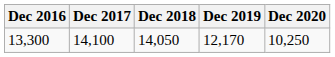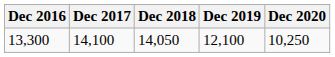 <table class="wikitable">
 <tr>
 <th>Dec 2016</th>
 <th>Dec 2017</th>
 <th>Dec 2018</th>
 <th>Dec 2019</th>
 <th>Dec 2020</th>
 </tr>
 <tr>
 <td>13,300</td>
 <td>14,100</td>
 <td>14,050</td>
-<td>12,170</td>
+<td>12,100</td>
 <td>10,250</td>
 </tr>
 </table>
